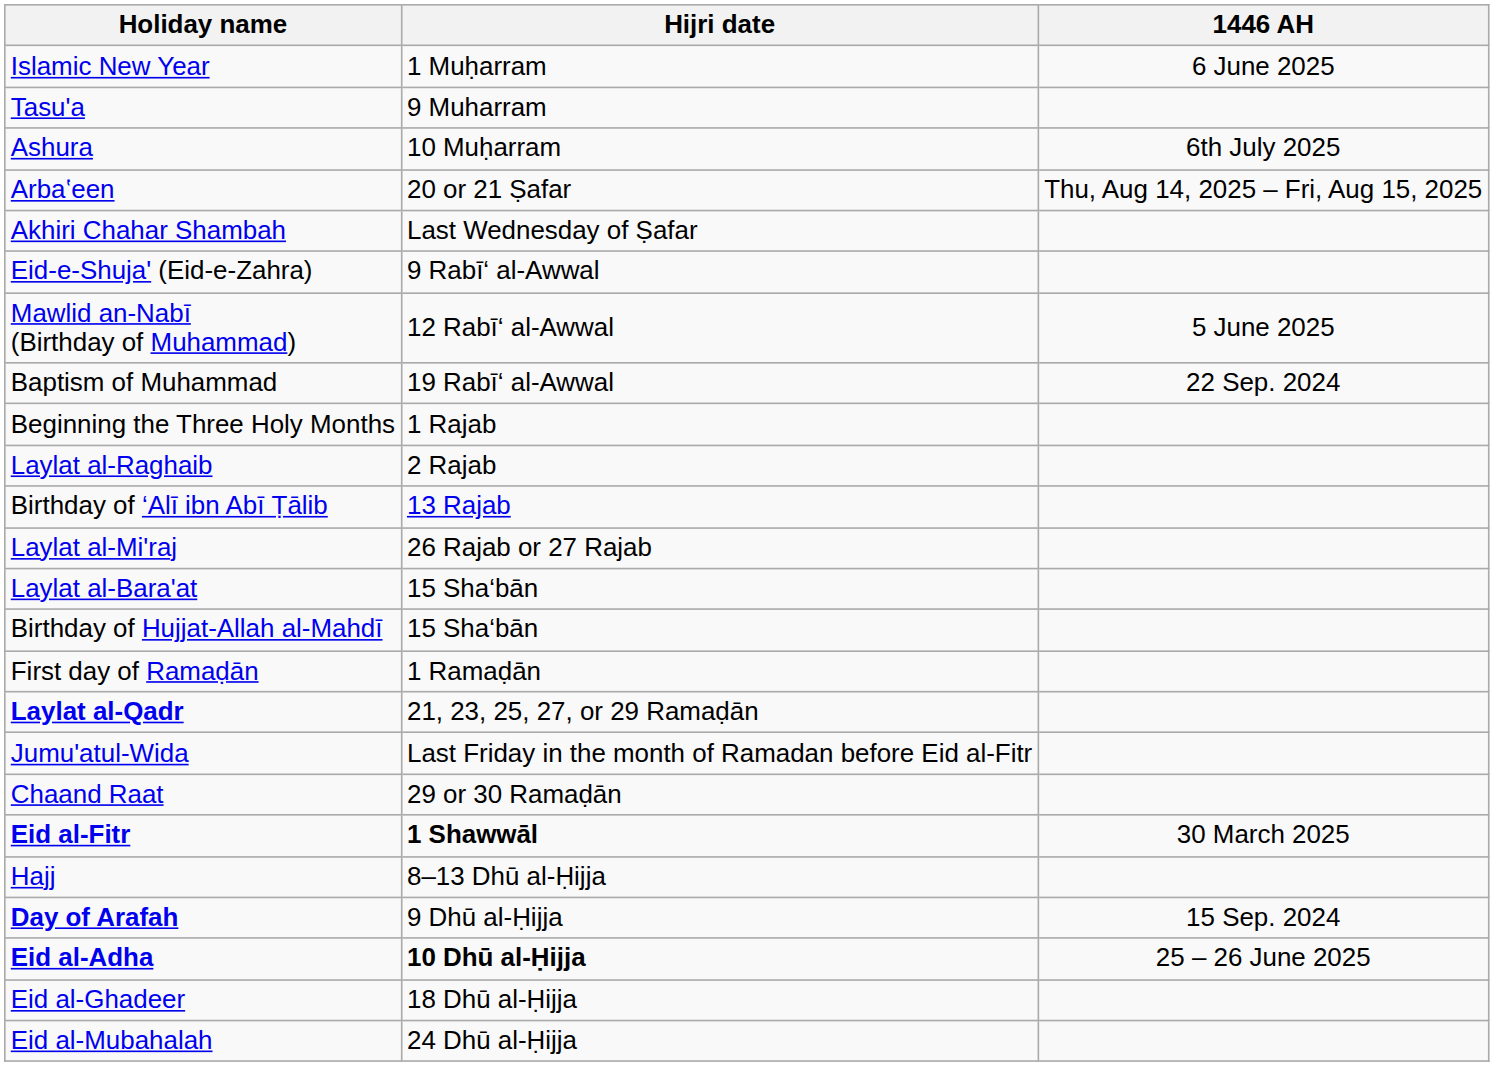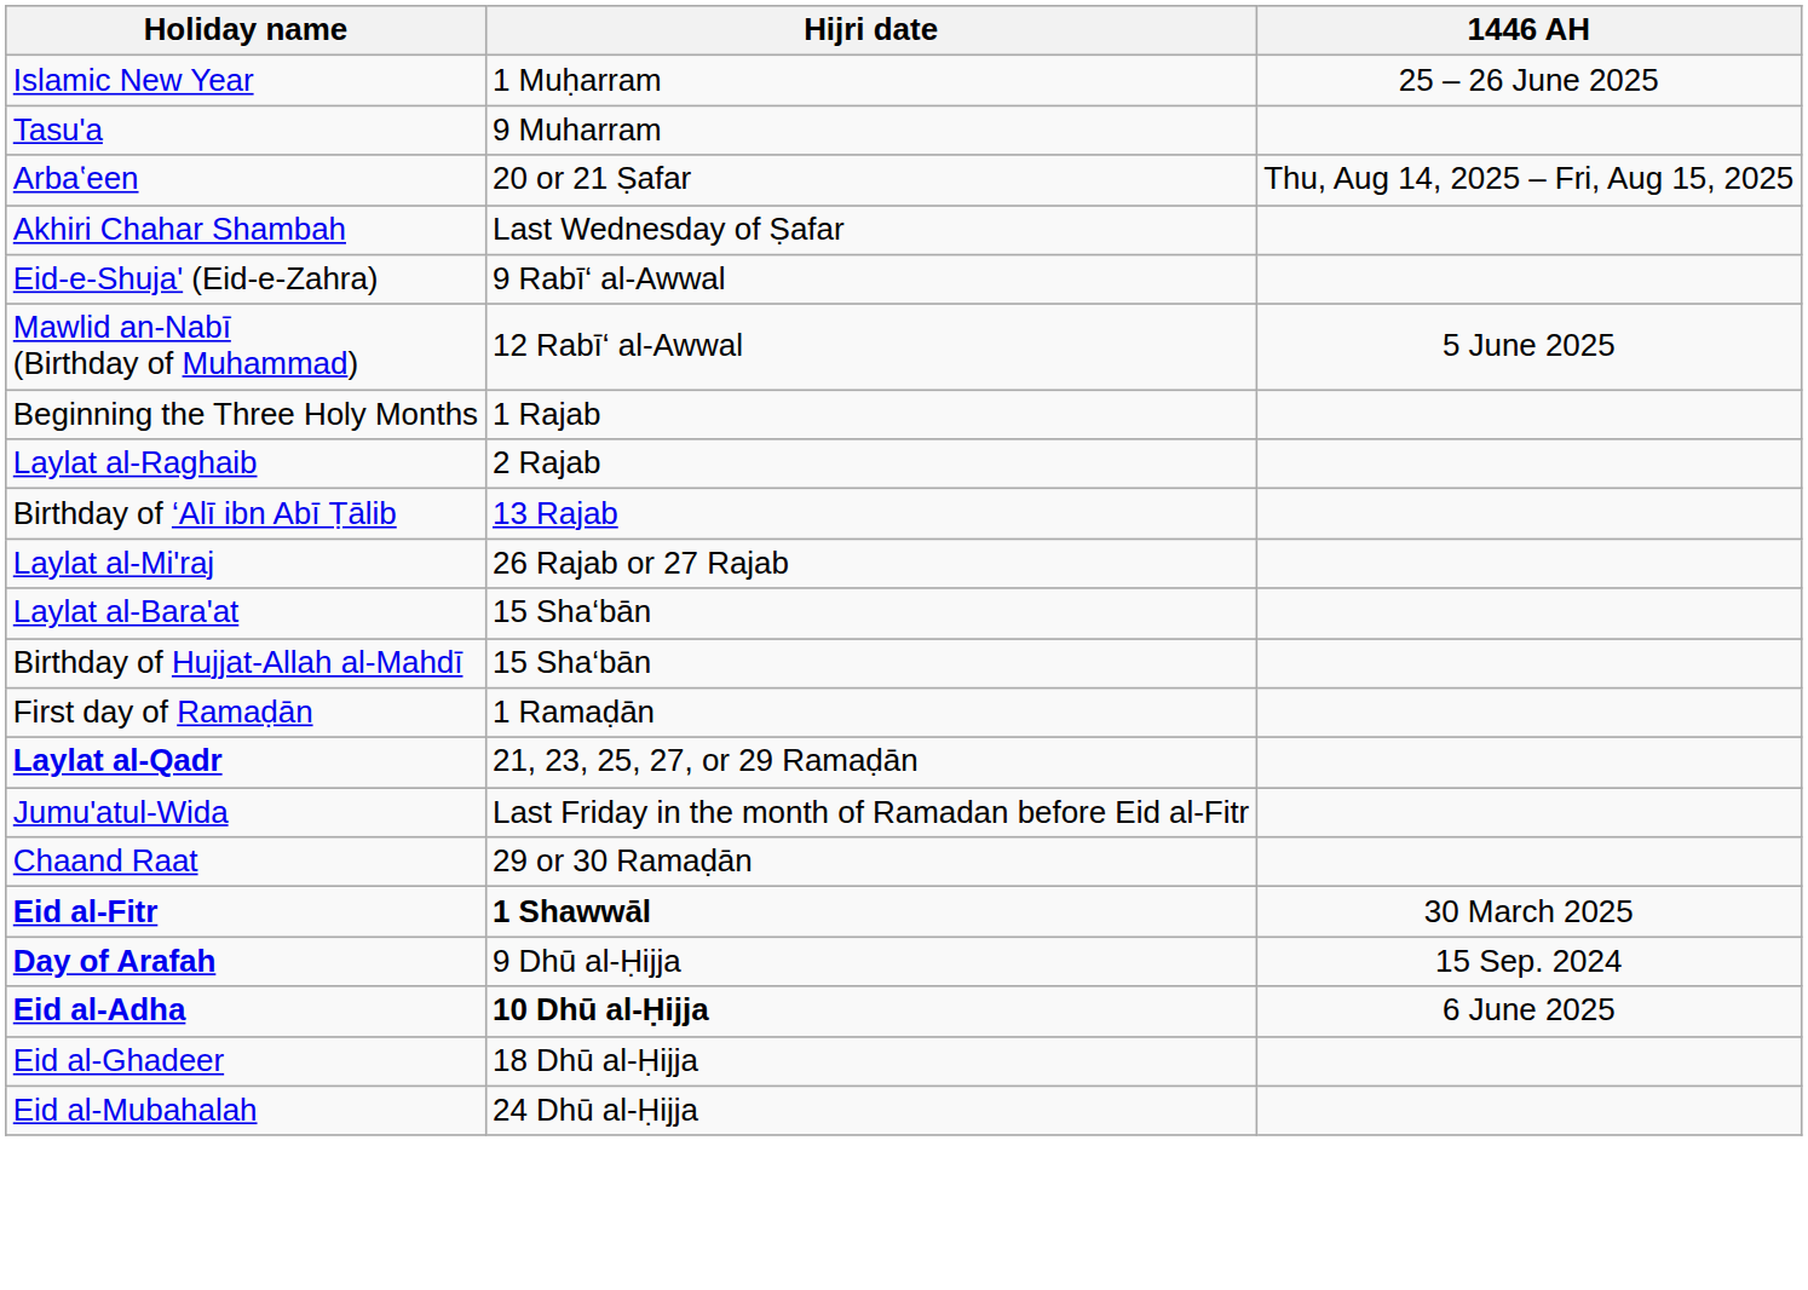 <table class="wikitable" style="text-align:center">
 <tr>
 <th>Holiday name</th>
 <th>Hijri date</th>
 <th>1446 AH</th>
 </tr>
 <tr>
 <td align="left"><a href='#'>Islamic New Year</a></td>
 <td align="left">1 Muḥarram</td>
-<td>6 June 2025</td>
+<td>25 – 26 June 2025</td>
 </tr>
 <tr>
 <td align="left"><a href='#'>Tasu'a</a></td>
 <td align="left">9 Muharram</td>
 <td></td>
-</tr>
-<tr>
-<td align="left"><a href='#'>Ashura</a></td>
-<td align="left">10 Muḥarram</td>
-<td>6th July 2025</td>
 </tr>
 <tr>
 <td align="left"><a href='#'>Arbaʽeen</a></td>
 <td align="left">20 or 21 Ṣafar</td>
 <td>Thu, Aug 14, 2025 – Fri, Aug 15, 2025</td>
 </tr>
 <tr>
 <td align="left"><a href='#'>Akhiri Chahar Shambah</a></td>
 <td align="left">Last Wednesday of Ṣafar</td>
 <td></td>
 </tr>
 <tr>
 <td align="left"><a href='#'>Eid-e-Shuja'</a> (Eid-e-Zahra)</td>
 <td align="left">9 Rabī‘ al-Awwal</td>
 <td></td>
 </tr>
 <tr>
 <td align="left"><a href='#'>Mawlid an-Nabī</a><br>(Birthday of <a href='#'>Muhammad</a>)</td>
 <td align="left">12 Rabī‘ al-Awwal</td>
 <td>5 June 2025</td>
-</tr>
-<tr>
-<td align="left">Baptism of Muhammad</td>
-<td align="left">19 Rabī‘ al-Awwal</td>
-<td>22 Sep. 2024</td>
 </tr>
 <tr>
 <td align="left">Beginning the Three Holy Months</td>
 <td align="left">1 Rajab</td>
 <td></td>
 </tr>
 <tr>
 <td align="left"><a href='#'>Laylat al-Raghaib</a></td>
 <td align="left">2 Rajab</td>
 <td></td>
 </tr>
 <tr>
 <td align="left">Birthday of <a href='#'>‘Alī ibn Abī Ṭālib</a></td>
 <td align="left"><a href='#'>13 Rajab</a></td>
 <td></td>
 </tr>
 <tr>
 <td align="left"><a href='#'>Laylat al-Mi'raj</a></td>
 <td align="left">26 Rajab or 27 Rajab</td>
 <td></td>
 </tr>
 <tr>
 <td align="left"><a href='#'>Laylat al-Bara'at</a></td>
 <td align="left">15 Sha‘bān</td>
 <td></td>
 </tr>
 <tr>
 <td align="left">Birthday of <a href='#'>Hujjat-Allah al-Mahdī</a></td>
 <td align="left">15 Sha‘bān</td>
 <td></td>
 </tr>
 <tr>
 <td align="left">First day of <a href='#'>Ramaḍān</a></td>
 <td align="left">1 Ramaḍān</td>
 <td></td>
 </tr>
 <tr>
 <td align="left"><strong><a href='#'>Laylat al-Qadr</a></strong></td>
 <td align="left">21, 23, 25, 27, or 29 Ramaḍān</td>
 <td></td>
 </tr>
 <tr>
 <td align="left"><a href='#'>Jumu'atul-Wida</a></td>
 <td align="left">Last Friday in the month of Ramadan before Eid al-Fitr</td>
 <td></td>
 </tr>
 <tr>
 <td align="left"><a href='#'>Chaand Raat</a></td>
 <td align="left">29 or 30 Ramaḍān</td>
 <td></td>
 </tr>
 <tr>
 <td align="left"><strong><a href='#'>Eid al-Fitr</a></strong></td>
 <td align="left"><strong>1 Shawwāl</strong></td>
 <td>30 March 2025</td>
 </tr>
 <tr>
-<td align="left"><a href='#'>Hajj</a></td>
-<td align="left">8–13 Dhū al-Ḥijja</td>
-<td></td>
-</tr>
-<tr>
 <td align="left"><strong><a href='#'>Day of Arafah</a></strong></td>
 <td align="left">9 Dhū al-Ḥijja</td>
 <td>15 Sep. 2024</td>
 </tr>
 <tr>
 <td align="left"><strong><a href='#'>Eid al-Adha</a></strong></td>
 <td align="left"><strong>10 Dhū al-Ḥijja</strong></td>
-<td>25 – 26 June 2025</td>
+<td>6 June 2025</td>
 </tr>
 <tr>
 <td align="left"><a href='#'>Eid al-Ghadeer</a></td>
 <td align="left">18 Dhū al-Ḥijja</td>
 <td></td>
 </tr>
 <tr>
 <td align="left"><a href='#'>Eid al-Mubahalah</a></td>
 <td align="left">24 Dhū al-Ḥijja</td>
 <td></td>
 </tr>
 </table>
